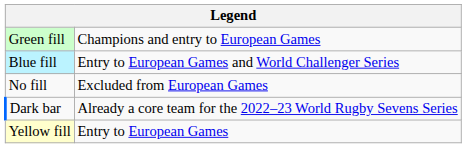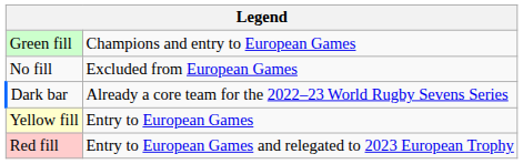 <table class="wikitable">
 <tr>
 <th colspan="2">Legend</th>
 </tr>
 <tr>
 <td bgcolor=ccffcc>Green fill</td>
 <td>Champions and entry to <a href='#'>European Games</a></td>
-</tr>
-<tr>
-<td bgcolor=#bbf3ff>Blue fill</td>
-<td>Entry to <a href='#'>European Games</a> and <a href='#'>World Challenger Series</a></td>
 </tr>
 <tr>
 <td>No fill</td>
 <td>Excluded from <a href='#'>European Games</a></td>
 </tr>
 <tr>
 <td style="border-left:3px solid #06f;">Dark bar</td>
 <td>Already a core team for the <a href='#'>2022–23 World Rugby Sevens Series</a></td>
 </tr>
 <tr>
 <td bgcolor=#ffc>Yellow fill</td>
 <td>Entry to <a href='#'>European Games</a></td>
 </tr>
+<tr>
+<td bgcolor=#ffcccc>Red fill</td>
+<td>Entry to <a href='#'>European Games</a> and relegated to <a href='#'>2023 European Trophy</a></td>
+</tr>
 </table>
